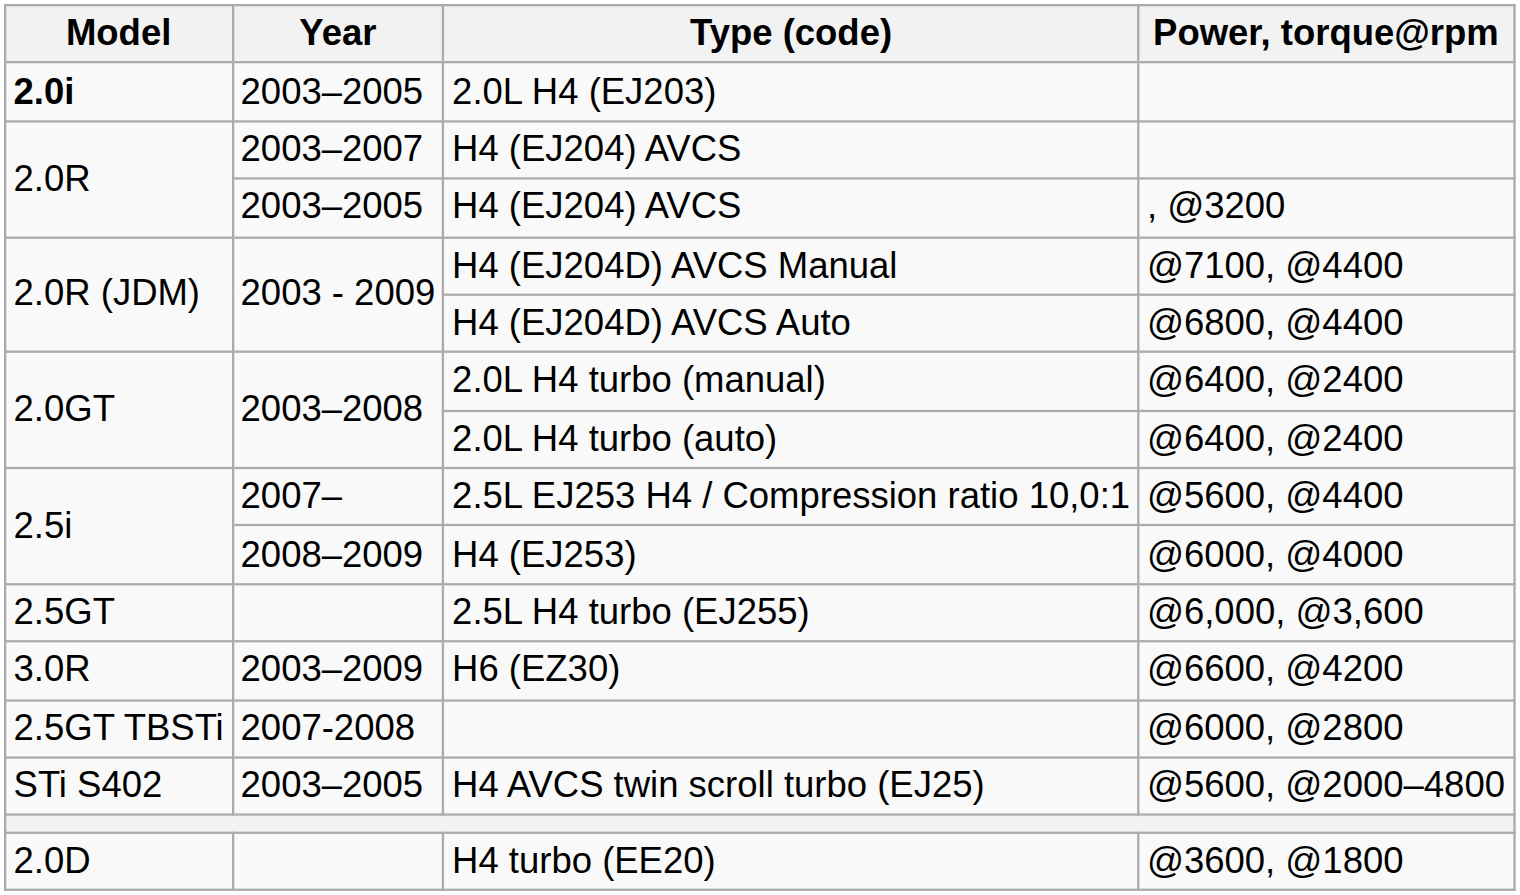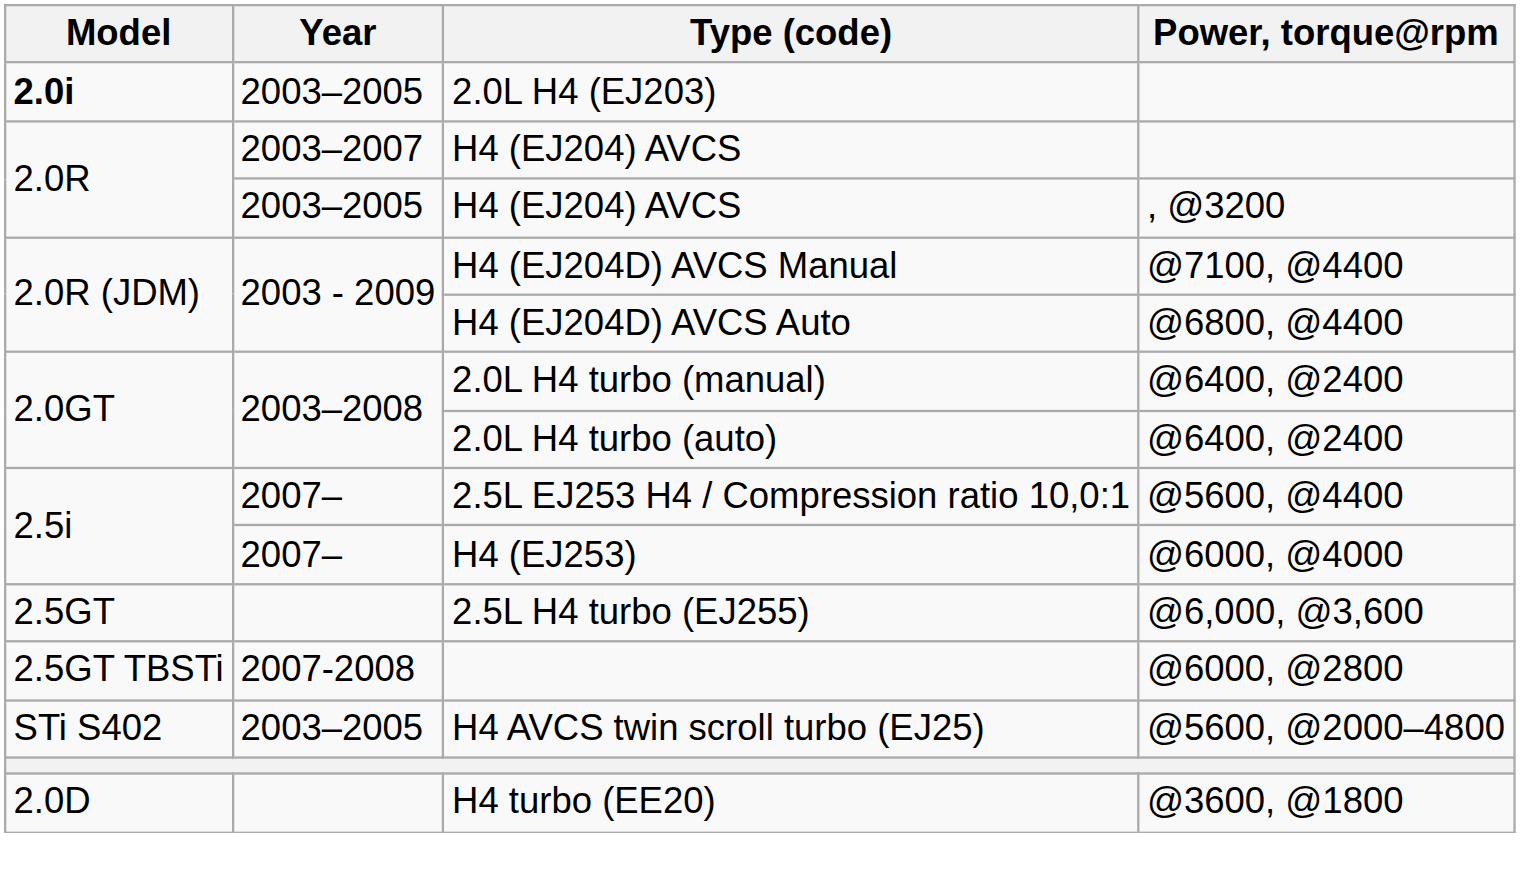 <table class="wikitable">
 <tr>
 <th>Model</th>
 <th>Year</th>
 <th>Type (code)</th>
 <th>Power, torque@rpm</th>
 </tr>
 <tr>
 <td><strong>2.0i</strong></td>
 <td>2003–2005</td>
 <td>2.0L H4 (EJ203)</td>
 <td></td>
 </tr>
 <tr>
 <td rowspan="2">2.0R</td>
 <td>2003–2007</td>
 <td> H4 (EJ204) AVCS</td>
 <td></td>
 </tr>
 <tr>
 <td>2003–2005</td>
 <td> H4 (EJ204) AVCS</td>
 <td>, @3200</td>
 </tr>
 <tr>
 <td rowspan="2">2.0R (JDM)</td>
 <td rowspan="2">2003 - 2009</td>
 <td> H4 (EJ204D) AVCS Manual</td>
 <td>@7100, @4400</td>
 </tr>
 <tr>
 <td> H4 (EJ204D) AVCS Auto</td>
 <td>@6800, @4400</td>
 </tr>
 <tr>
 <td rowspan="2">2.0GT</td>
 <td rowspan="2">2003–2008</td>
 <td>2.0L H4 turbo (manual)</td>
 <td>@6400, @2400</td>
 </tr>
 <tr>
 <td>2.0L H4 turbo (auto)</td>
 <td>@6400, @2400</td>
 </tr>
 <tr>
 <td rowspan="2">2.5i</td>
 <td>2007–</td>
 <td>2.5L EJ253 H4 / Compression ratio 10,0:1</td>
 <td>@5600, @4400</td>
 </tr>
 <tr>
-<td>2008–2009</td>
+<td>2007–</td>
 <td> H4 (EJ253)</td>
 <td>@6000, @4000</td>
 </tr>
 <tr>
 <td>2.5GT</td>
 <td></td>
 <td>2.5L H4 turbo (EJ255)</td>
 <td>@6,000, @3,600</td>
-</tr>
-<tr>
-<td>3.0R</td>
-<td>2003–2009</td>
-<td> H6 (EZ30)</td>
-<td>@6600, @4200</td>
 </tr>
 <tr>
 <td>2.5GT TBSTi</td>
 <td>2007-2008</td>
 <td></td>
 <td>@6000, @2800</td>
 </tr>
 <tr>
 <td>STi S402</td>
 <td>2003–2005</td>
 <td> H4 AVCS twin scroll turbo (EJ25)</td>
 <td>@5600, @2000–4800</td>
 </tr>
 <tr>
 <th colspan="4"></th>
 </tr>
 <tr>
 <td>2.0D</td>
 <td></td>
 <td> H4 turbo (EE20)</td>
 <td>@3600, @1800</td>
 </tr>
 </table>
